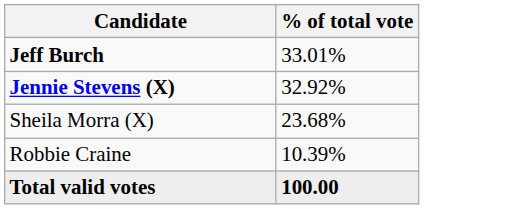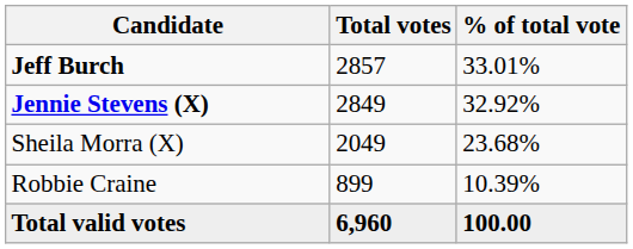 <table class="wikitable">
 <tr>
 <th bgcolor="#DDDDFF" width="200px">Candidate</th>
+<th bgcolor="#DDDDFF">Total votes</th>
 <th bgcolor="#DDDDFF">% of total vote</th>
 </tr>
 <tr>
 <td><strong>Jeff Burch</strong></td>
+<td>2857</td>
 <td>33.01%</td>
 </tr>
 <tr>
 <td><strong><a href='#'>Jennie Stevens</a> (X)</strong></td>
+<td>2849</td>
 <td>32.92%</td>
 </tr>
 <tr>
 <td>Sheila Morra (X)</td>
+<td>2049</td>
 <td>23.68%</td>
 </tr>
 <tr>
 <td>Robbie Craine</td>
+<td>899</td>
 <td>10.39%</td>
 </tr>
 <tr bgcolor="#EEEEEE">
 <td><strong>Total valid votes</strong></td>
+<td><strong>6,960</strong></td>
 <td><strong>100.00</strong></td>
 </tr>
 </table>
